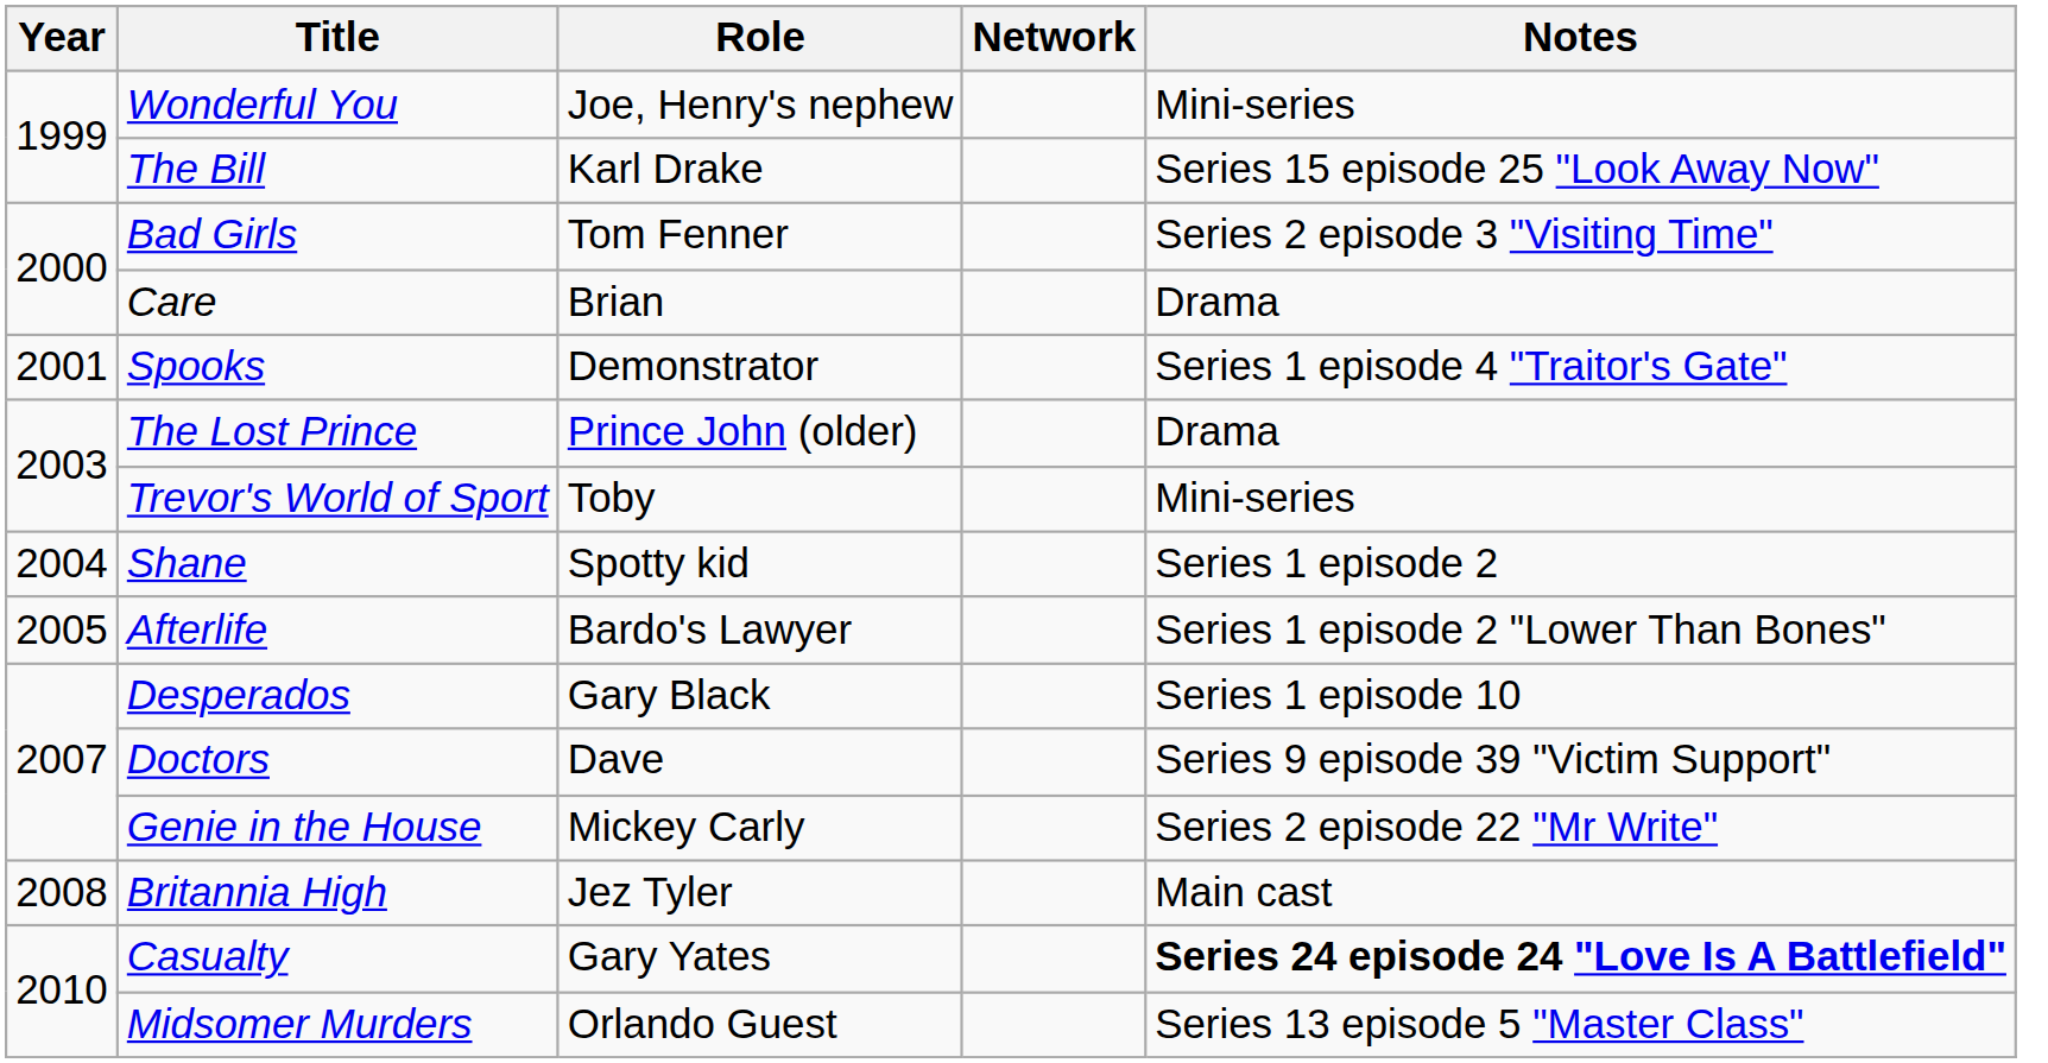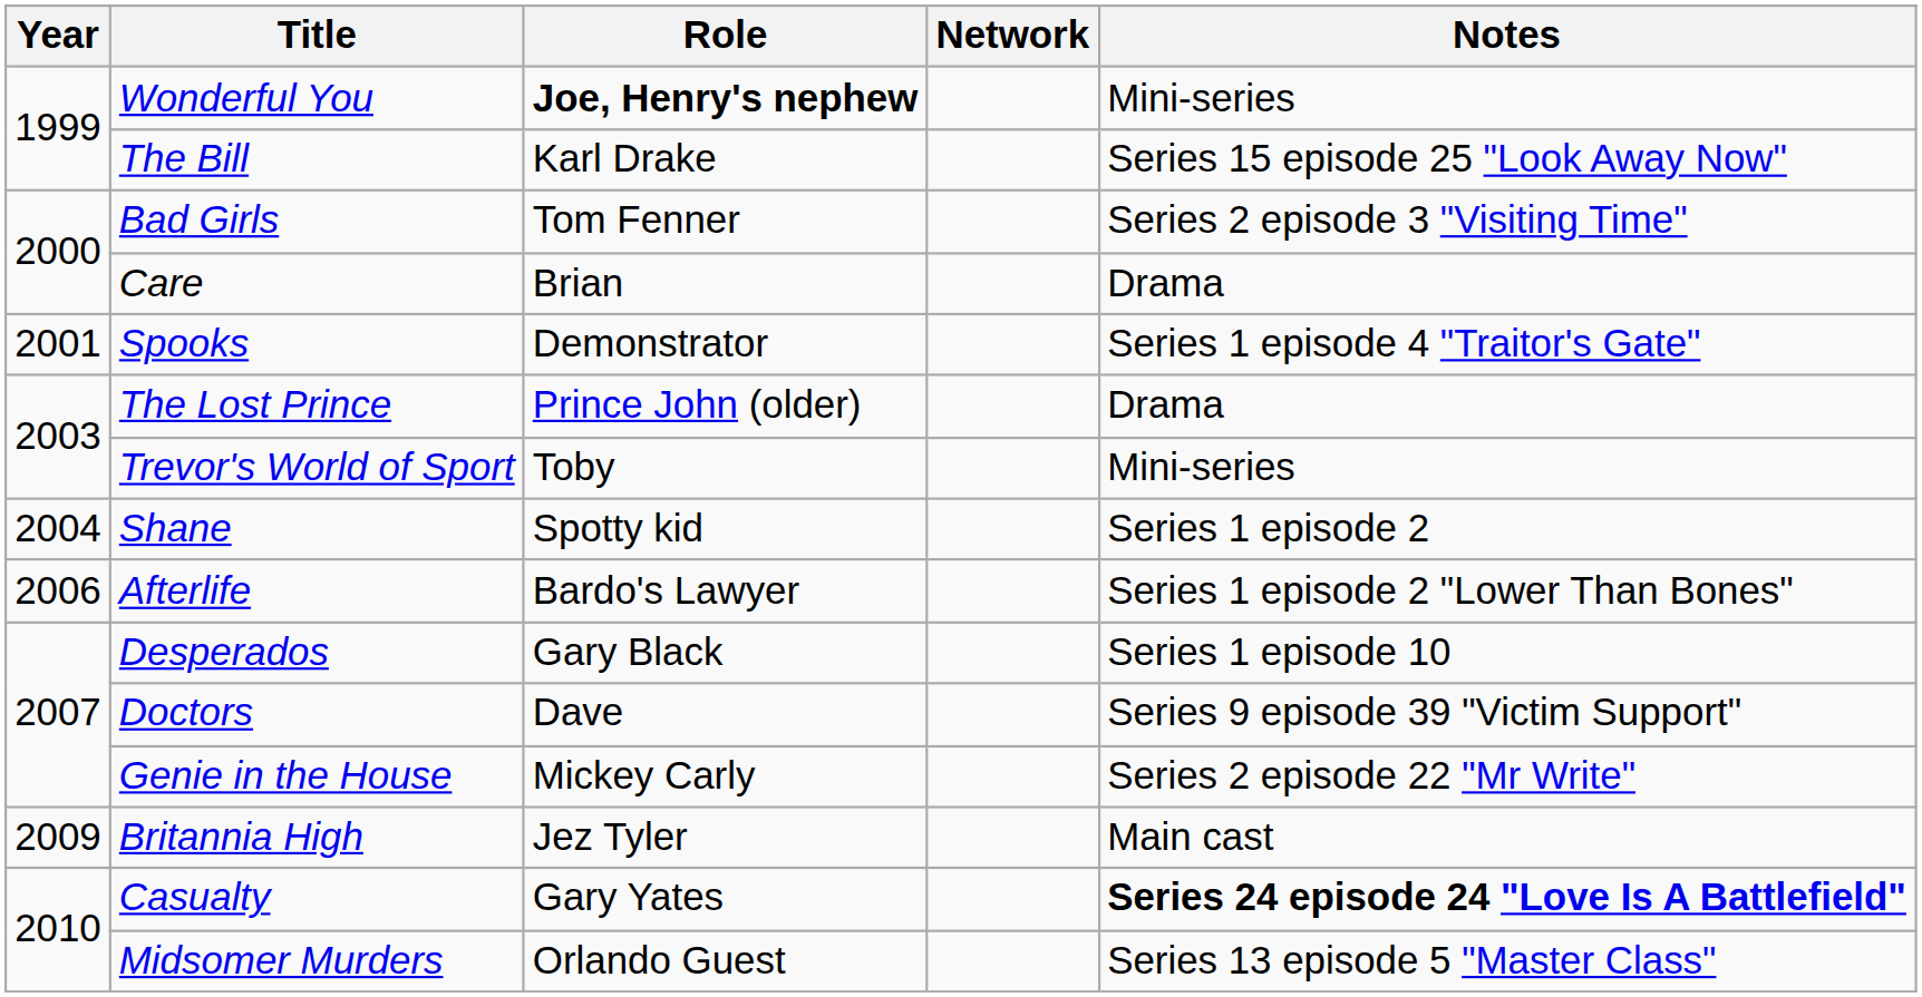 <table class="wikitable">
 <tr>
 <th>Year</th>
 <th>Title</th>
 <th>Role</th>
 <th>Network</th>
 <th>Notes</th>
 </tr>
 <tr>
 <td rowspan="2">1999</td>
 <td><em><a href='#'>Wonderful You</a></em></td>
-<td>Joe, Henry's nephew</td>
+<td><strong>Joe, Henry's nephew</strong></td>
 <td></td>
 <td>Mini-series</td>
 </tr>
 <tr>
 <td><em><a href='#'>The Bill</a></em></td>
 <td>Karl Drake</td>
 <td></td>
 <td>Series 15 episode 25 <a href='#'>"Look Away Now"</a></td>
 </tr>
 <tr>
 <td rowspan="2">2000</td>
 <td><em><a href='#'>Bad Girls</a></em></td>
 <td>Tom Fenner</td>
 <td></td>
 <td>Series 2 episode 3 <a href='#'>"Visiting Time"</a></td>
 </tr>
 <tr>
 <td><em>Care</em></td>
 <td>Brian</td>
 <td></td>
 <td>Drama</td>
 </tr>
 <tr>
 <td rowspan="1">2001</td>
 <td><em><a href='#'>Spooks</a></em></td>
 <td>Demonstrator</td>
 <td></td>
 <td>Series 1 episode 4 <a href='#'>"Traitor's Gate"</a></td>
 </tr>
 <tr>
 <td rowspan="2">2003</td>
 <td><em><a href='#'>The Lost Prince</a></em></td>
 <td><a href='#'>Prince John</a> (older)</td>
 <td></td>
 <td>Drama</td>
 </tr>
 <tr>
 <td><em><a href='#'>Trevor's World of Sport</a></em></td>
 <td>Toby</td>
 <td></td>
 <td>Mini-series</td>
 </tr>
 <tr>
 <td rowspan="1">2004</td>
 <td><em><a href='#'>Shane</a></em></td>
 <td>Spotty kid</td>
 <td></td>
 <td>Series 1 episode 2</td>
 </tr>
 <tr>
-<td rowspan="1">2005</td>
+<td rowspan="1">2006</td>
 <td><em><a href='#'>Afterlife</a></em></td>
 <td>Bardo's Lawyer</td>
 <td></td>
 <td>Series 1 episode 2 "Lower Than Bones"</td>
 </tr>
 <tr>
 <td rowspan="3">2007</td>
 <td><em><a href='#'>Desperados</a></em></td>
 <td>Gary Black</td>
 <td></td>
 <td>Series 1 episode 10</td>
 </tr>
 <tr>
 <td><em><a href='#'>Doctors</a></em></td>
 <td>Dave</td>
 <td></td>
 <td>Series 9 episode 39 "Victim Support"</td>
 </tr>
 <tr>
 <td><em><a href='#'>Genie in the House</a></em></td>
 <td>Mickey Carly</td>
 <td></td>
 <td>Series 2 episode 22 <a href='#'>"Mr Write"</a></td>
 </tr>
 <tr>
-<td rowspan="1">2008</td>
+<td rowspan="1">2009</td>
 <td><em><a href='#'>Britannia High</a></em></td>
 <td>Jez Tyler</td>
 <td></td>
 <td>Main cast</td>
 </tr>
 <tr>
 <td rowspan="2">2010</td>
 <td><em><a href='#'>Casualty</a></em></td>
 <td>Gary Yates</td>
 <td></td>
 <td><strong>Series 24 episode 24 <a href='#'>"Love Is A Battlefield"</a></strong></td>
 </tr>
 <tr>
 <td><em><a href='#'>Midsomer Murders</a></em></td>
 <td>Orlando Guest</td>
 <td></td>
 <td>Series 13 episode 5 <a href='#'>"Master Class"</a></td>
 </tr>
 </table>
